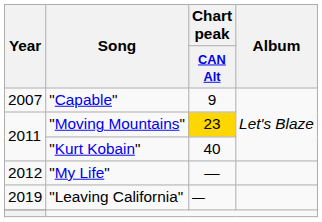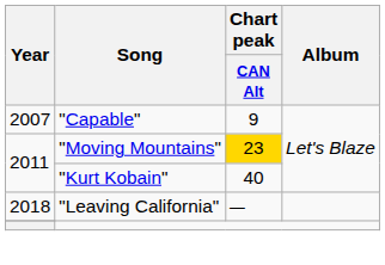 <table class="wikitable">
 <tr>
 <th rowspan="2">Year</th>
 <th rowspan="2">Song</th>
 <th colspan="1">Chart peak</th>
 <th rowspan="2">Album</th>
 </tr>
 <tr>
 <th width="40"><small><a href='#'>CAN<br>Alt</a><br></small></th>
 </tr>
 <tr>
 <td rowspan="1">2007</td>
 <td>"<a href='#'>Capable</a>"</td>
 <td align="center">9</td>
 <td rowspan="3"><em>Let's Blaze</em></td>
 </tr>
 <tr>
 <td rowspan="2">2011</td>
 <td>"<a href='#'>Moving Mountains</a>"</td>
 <td align="center" style="background: gold;">23</td>
 </tr>
 <tr>
 <td>"<a href='#'>Kurt Kobain</a>"</td>
 <td align="center">40</td>
 </tr>
 <tr>
-<td rowspan="1">2012</td>
-<td>"<a href='#'>My Life</a>"</td>
-<td align="center">—</td>
-<td rowspan="1"></td>
-</tr>
-<tr>
-<td>2019</td>
+<td>2018</td>
 <td>"Leaving California"</td>
 <td><small>—</small></td>
 <td></td>
 </tr>
 <tr>
 </tr>
 <tr>
 </tr>
 <tr>
 <th></th>
 </tr>
 </table>
